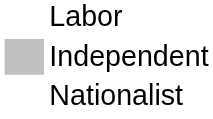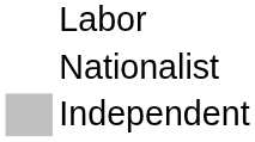 <table style="margin-top:1em">
 <tr>
 <td width=20 > </td>
 <td>Labor</td>
 </tr>
 <tr>
+<td> </td>
+<td>Nationalist</td>
+</tr>
+<tr>
 <td bgcolor="#C0C0C0"> </td>
 <td>Independent</td>
 </tr>
-<tr>
-<td> </td>
-<td>Nationalist</td>
-</tr>
 </table>
